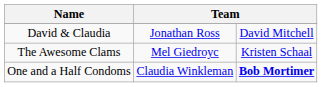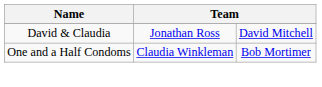 <table class="wikitable" style="text-align:center">
 <tr>
 <th scope="col">Name</th>
 <th colspan="2">Team</th>
 </tr>
 <tr>
 </tr>
 <tr>
 <td>David & Claudia</td>
 <td><a href='#'>Jonathan Ross</a></td>
 <td><a href='#'>David Mitchell</a></td>
 </tr>
 <tr>
-<td>The Awesome Clams</td>
-<td><a href='#'>Mel Giedroyc</a></td>
-<td><a href='#'>Kristen Schaal</a></td>
-</tr>
-<tr>
 <td>One and a Half Condoms</td>
 <td><a href='#'>Claudia Winkleman</a></td>
-<td><strong><a href='#'>Bob Mortimer</a></strong></td>
+<td><a href='#'>Bob Mortimer</a></td>
 </tr>
 </table>
